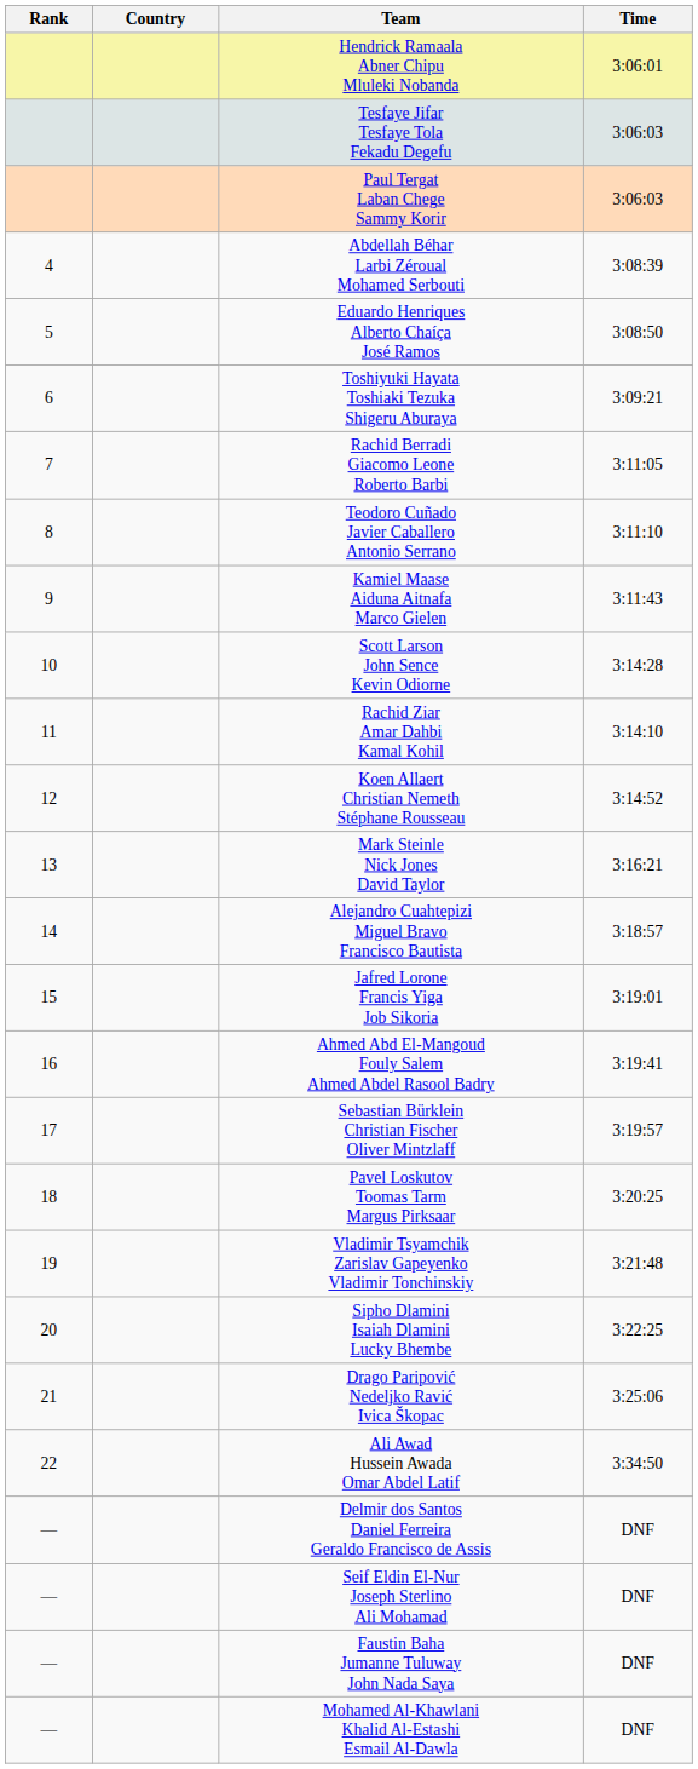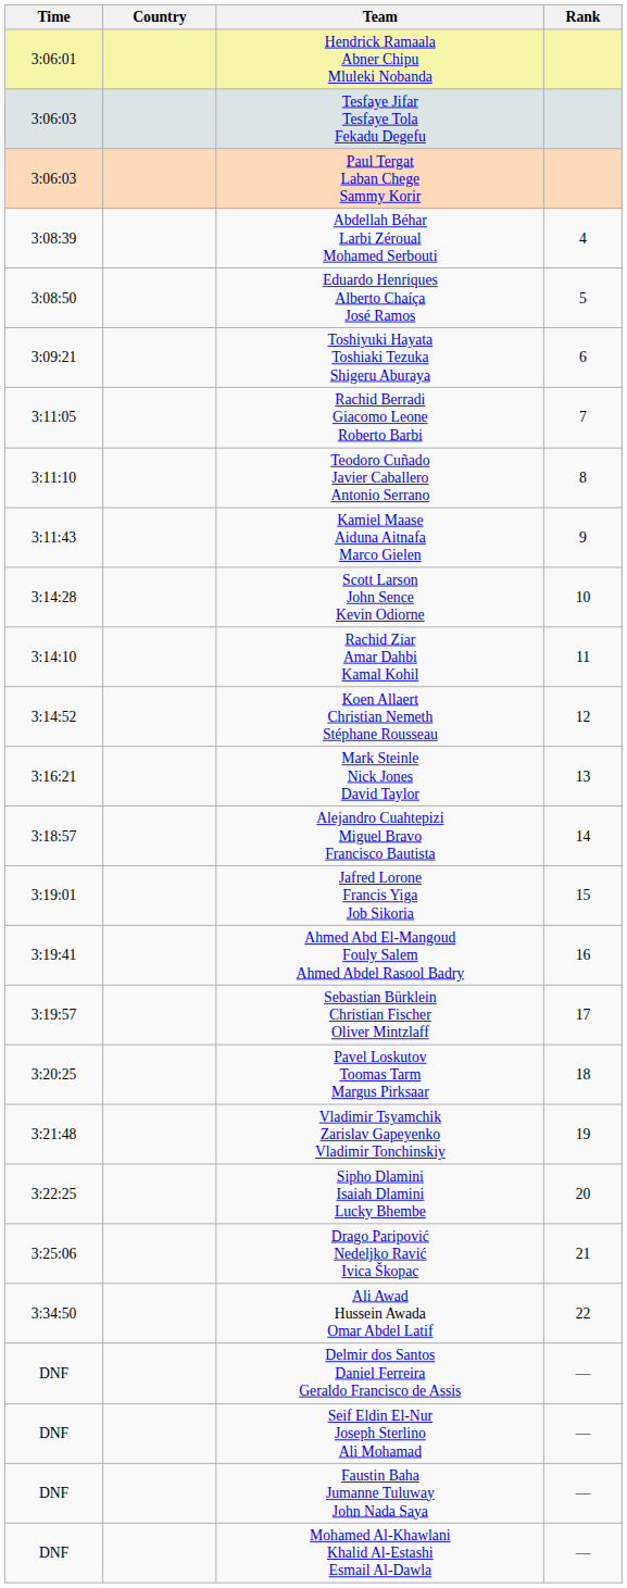 <table class="wikitable sortable" style=" text-align:center; font-size:95%;" width="50%">
 <tr>
-<th>Rank</th>
+<th>Time</th>
 <th>Country</th>
 <th>Team</th>
-<th>Time</th>
+<th>Rank</th>
 </tr>
 <tr bgcolor="#F7F6A8">
-<td align=center></td>
+<td>3:06:01</td>
 <td></td>
 <td><a href='#'>Hendrick Ramaala</a><br><a href='#'>Abner Chipu</a><br><a href='#'>Mluleki Nobanda</a></td>
-<td>3:06:01</td>
+<td align=center></td>
 </tr>
 <tr bgcolor="#DCE5E5">
-<td align=center></td>
+<td>3:06:03</td>
 <td></td>
 <td><a href='#'>Tesfaye Jifar</a><br><a href='#'>Tesfaye Tola</a><br><a href='#'>Fekadu Degefu</a></td>
-<td>3:06:03</td>
+<td align=center></td>
 </tr>
 <tr bgcolor="#FFDAB9">
-<td align=center></td>
+<td>3:06:03</td>
 <td></td>
 <td><a href='#'>Paul Tergat</a><br><a href='#'>Laban Chege</a><br><a href='#'>Sammy Korir</a></td>
-<td>3:06:03</td>
+<td align=center></td>
 </tr>
 <tr>
-<td align=center>4</td>
+<td>3:08:39</td>
 <td></td>
 <td><a href='#'>Abdellah Béhar</a><br><a href='#'>Larbi Zéroual</a><br><a href='#'>Mohamed Serbouti</a></td>
-<td>3:08:39</td>
+<td align=center>4</td>
 </tr>
 <tr>
-<td align=center>5</td>
+<td>3:08:50</td>
 <td></td>
 <td><a href='#'>Eduardo Henriques</a><br><a href='#'>Alberto Chaíça</a><br><a href='#'>José Ramos</a></td>
-<td>3:08:50</td>
+<td align=center>5</td>
 </tr>
 <tr>
-<td align=center>6</td>
+<td>3:09:21</td>
 <td></td>
 <td><a href='#'>Toshiyuki Hayata</a><br><a href='#'>Toshiaki Tezuka</a><br><a href='#'>Shigeru Aburaya</a></td>
-<td>3:09:21</td>
+<td align=center>6</td>
 </tr>
 <tr>
-<td align=center>7</td>
+<td>3:11:05</td>
 <td></td>
 <td><a href='#'>Rachid Berradi</a><br><a href='#'>Giacomo Leone</a><br><a href='#'>Roberto Barbi</a></td>
-<td>3:11:05</td>
+<td align=center>7</td>
 </tr>
 <tr>
-<td align=center>8</td>
+<td>3:11:10</td>
 <td></td>
 <td><a href='#'>Teodoro Cuñado</a><br><a href='#'>Javier Caballero</a><br><a href='#'>Antonio Serrano</a></td>
-<td>3:11:10</td>
+<td align=center>8</td>
 </tr>
 <tr>
-<td align=center>9</td>
+<td>3:11:43</td>
 <td></td>
 <td><a href='#'>Kamiel Maase</a><br><a href='#'>Aiduna Aitnafa</a><br><a href='#'>Marco Gielen</a></td>
-<td>3:11:43</td>
+<td align=center>9</td>
 </tr>
 <tr>
-<td align=center>10</td>
+<td>3:14:28</td>
 <td></td>
 <td><a href='#'>Scott Larson</a><br><a href='#'>John Sence</a><br><a href='#'>Kevin Odiorne</a></td>
-<td>3:14:28</td>
+<td align=center>10</td>
 </tr>
 <tr>
-<td align=center>11</td>
+<td>3:14:10</td>
 <td></td>
 <td><a href='#'>Rachid Ziar</a><br><a href='#'>Amar Dahbi</a><br><a href='#'>Kamal Kohil</a></td>
-<td>3:14:10</td>
+<td align=center>11</td>
 </tr>
 <tr>
-<td align=center>12</td>
+<td>3:14:52</td>
 <td></td>
 <td><a href='#'>Koen Allaert</a><br><a href='#'>Christian Nemeth</a><br><a href='#'>Stéphane Rousseau</a></td>
-<td>3:14:52</td>
+<td align=center>12</td>
 </tr>
 <tr>
-<td align=center>13</td>
+<td>3:16:21</td>
 <td></td>
 <td><a href='#'>Mark Steinle</a><br><a href='#'>Nick Jones</a><br><a href='#'>David Taylor</a></td>
-<td>3:16:21</td>
+<td align=center>13</td>
 </tr>
 <tr>
-<td align=center>14</td>
+<td>3:18:57</td>
 <td></td>
 <td><a href='#'>Alejandro Cuahtepizi</a><br><a href='#'>Miguel Bravo</a><br><a href='#'>Francisco Bautista</a></td>
-<td>3:18:57</td>
+<td align=center>14</td>
 </tr>
 <tr>
-<td align=center>15</td>
+<td>3:19:01</td>
 <td></td>
 <td><a href='#'>Jafred Lorone</a><br><a href='#'>Francis Yiga</a><br><a href='#'>Job Sikoria</a></td>
-<td>3:19:01</td>
+<td align=center>15</td>
 </tr>
 <tr>
-<td align=center>16</td>
+<td>3:19:41</td>
 <td></td>
 <td><a href='#'>Ahmed Abd El-Mangoud</a><br><a href='#'>Fouly Salem</a><br><a href='#'>Ahmed Abdel Rasool Badry</a></td>
-<td>3:19:41</td>
+<td align=center>16</td>
 </tr>
 <tr>
-<td align=center>17</td>
+<td>3:19:57</td>
 <td></td>
 <td><a href='#'>Sebastian Bürklein</a><br><a href='#'>Christian Fischer</a><br><a href='#'>Oliver Mintzlaff</a></td>
-<td>3:19:57</td>
+<td align=center>17</td>
 </tr>
 <tr>
-<td align=center>18</td>
+<td>3:20:25</td>
 <td></td>
 <td><a href='#'>Pavel Loskutov</a><br><a href='#'>Toomas Tarm</a><br><a href='#'>Margus Pirksaar</a></td>
-<td>3:20:25</td>
+<td align=center>18</td>
 </tr>
 <tr>
-<td align=center>19</td>
+<td>3:21:48</td>
 <td></td>
 <td><a href='#'>Vladimir Tsyamchik</a><br><a href='#'>Zarislav Gapeyenko</a><br><a href='#'>Vladimir Tonchinskiy</a></td>
-<td>3:21:48</td>
+<td align=center>19</td>
 </tr>
 <tr>
-<td align=center>20</td>
+<td>3:22:25</td>
 <td></td>
 <td><a href='#'>Sipho Dlamini</a><br><a href='#'>Isaiah Dlamini</a><br><a href='#'>Lucky Bhembe</a></td>
-<td>3:22:25</td>
+<td align=center>20</td>
 </tr>
 <tr>
-<td align=center>21</td>
+<td>3:25:06</td>
 <td></td>
 <td><a href='#'>Drago Paripović</a><br><a href='#'>Nedeljko Ravić</a><br><a href='#'>Ivica Škopac</a></td>
-<td>3:25:06</td>
+<td align=center>21</td>
 </tr>
 <tr>
-<td align=center>22</td>
+<td>3:34:50</td>
 <td></td>
 <td><a href='#'>Ali Awad</a><br>Hussein Awada<br><a href='#'>Omar Abdel Latif</a></td>
-<td>3:34:50</td>
+<td align=center>22</td>
 </tr>
 <tr>
-<td align=center>—</td>
+<td>DNF</td>
 <td></td>
 <td><a href='#'>Delmir dos Santos</a><br><a href='#'>Daniel Ferreira</a><br><a href='#'>Geraldo Francisco de Assis</a></td>
-<td>DNF</td>
+<td align=center>—</td>
 </tr>
 <tr>
-<td align=center>—</td>
+<td>DNF</td>
 <td></td>
 <td><a href='#'>Seif Eldin El-Nur</a><br><a href='#'>Joseph Sterlino</a><br><a href='#'>Ali Mohamad</a></td>
-<td>DNF</td>
+<td align=center>—</td>
 </tr>
 <tr>
-<td align=center>—</td>
+<td>DNF</td>
 <td></td>
 <td><a href='#'>Faustin Baha</a><br><a href='#'>Jumanne Tuluway</a><br><a href='#'>John Nada Saya</a></td>
-<td>DNF</td>
+<td align=center>—</td>
 </tr>
 <tr>
-<td align=center>—</td>
+<td>DNF</td>
 <td></td>
 <td><a href='#'>Mohamed Al-Khawlani</a><br><a href='#'>Khalid Al-Estashi</a><br><a href='#'>Esmail Al-Dawla</a></td>
-<td>DNF</td>
+<td align=center>—</td>
 </tr>
 </table>
